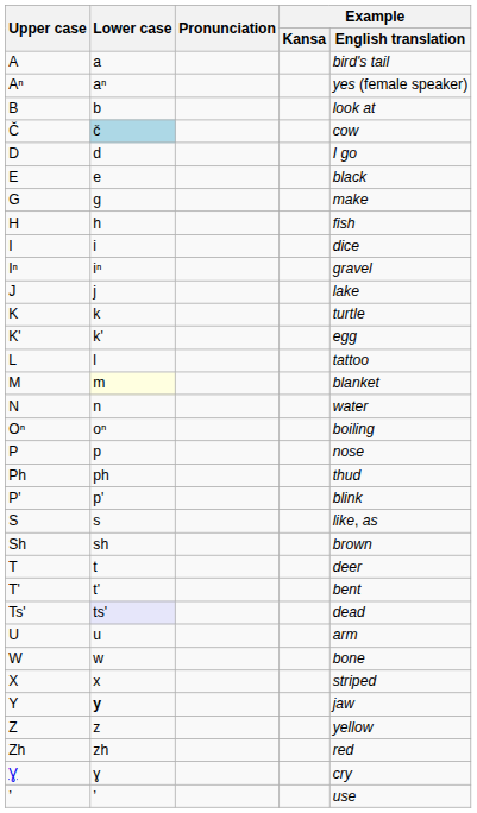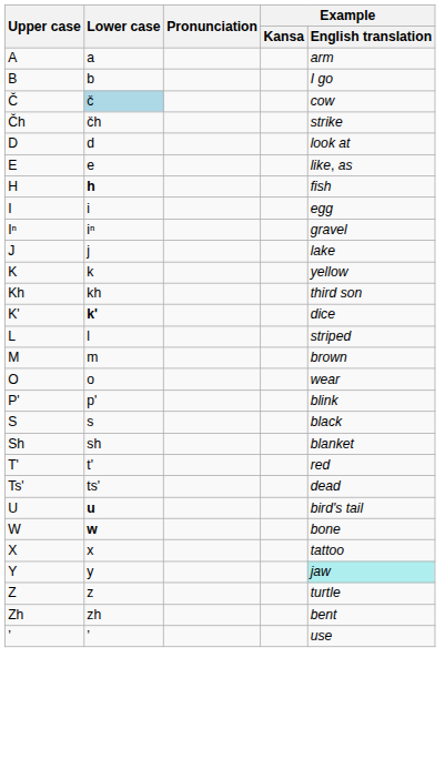 <table class="wikitable">
 <tr>
 <th rowspan=2>Upper case</th>
 <th rowspan=2>Lower case</th>
 <th rowspan=2>Pronunciation</th>
 <th colspan=2>Example</th>
 </tr>
 <tr>
 <th>Kansa</th>
 <th>English translation</th>
 </tr>
 <tr>
 <td>A</td>
 <td>a</td>
 <td></td>
 <td></td>
-<td><em>bird's tail</em></td>
-</tr>
-<tr>
-<td>Aⁿ</td>
-<td>aⁿ</td>
-<td></td>
-<td></td>
-<td><em>yes</em> (female speaker)</td>
+<td><em>arm</em></td>
 </tr>
 <tr>
 <td>B</td>
 <td>b</td>
 <td></td>
 <td></td>
-<td><em>look at</em></td>
+<td><em>I go</em></td>
 </tr>
 <tr>
 <td>Č</td>
 <td style="background: lightblue;">č</td>
 <td></td>
 <td></td>
 <td><em>cow</em></td>
 </tr>
 <tr>
+<td>Čh</td>
+<td>čh</td>
+<td></td>
+<td></td>
+<td><em>strike</em></td>
+</tr>
+<tr>
 <td>D</td>
 <td>d</td>
 <td></td>
 <td></td>
-<td><em>I go</em></td>
+<td><em>look at</em></td>
 </tr>
 <tr>
 <td>E</td>
 <td>e</td>
 <td></td>
 <td></td>
-<td><em>black</em></td>
-</tr>
-<tr>
-<td>G</td>
-<td>g</td>
-<td></td>
-<td></td>
-<td><em>make</em></td>
+<td><em>like</em>, <em>as</em></td>
 </tr>
 <tr>
 <td>H</td>
-<td>h</td>
+<td><strong>h</strong></td>
 <td></td>
 <td></td>
 <td><em>fish</em></td>
 </tr>
 <tr>
 <td>I</td>
 <td>i</td>
 <td></td>
 <td></td>
-<td><em>dice</em></td>
+<td><em>egg</em></td>
 </tr>
 <tr>
 <td>Iⁿ</td>
 <td>iⁿ</td>
 <td></td>
 <td></td>
 <td><em>gravel</em></td>
 </tr>
 <tr>
 <td>J</td>
 <td>j</td>
 <td></td>
 <td></td>
 <td><em>lake</em></td>
 </tr>
 <tr>
 <td>K</td>
 <td>k</td>
 <td></td>
 <td></td>
-<td><em>turtle</em></td>
+<td><em>yellow</em></td>
+</tr>
+<tr>
+<td>Kh</td>
+<td>kh</td>
+<td></td>
+<td></td>
+<td><em>third son</em></td>
 </tr>
 <tr>
 <td>K'</td>
-<td>k'</td>
+<td><strong>k'</strong></td>
 <td></td>
 <td></td>
-<td><em>egg</em></td>
+<td><em>dice</em></td>
 </tr>
 <tr>
 <td>L</td>
 <td>l</td>
 <td></td>
 <td></td>
-<td><em>tattoo</em></td>
+<td><em>striped</em></td>
 </tr>
 <tr>
 <td>M</td>
-<td style="background: lightyellow;">m</td>
+<td>m</td>
 <td></td>
 <td></td>
-<td><em>blanket</em></td>
+<td><em>brown</em></td>
 </tr>
 <tr>
-<td>N</td>
-<td>n</td>
+<td>O</td>
+<td>o</td>
 <td></td>
 <td></td>
-<td><em>water</em></td>
-</tr>
-<tr>
-<td>Oⁿ</td>
-<td>oⁿ</td>
-<td></td>
-<td></td>
-<td><em>boiling</em></td>
-</tr>
-<tr>
-<td>P</td>
-<td>p</td>
-<td></td>
-<td></td>
-<td><em>nose</em></td>
-</tr>
-<tr>
-<td>Ph</td>
-<td>ph</td>
-<td></td>
-<td></td>
-<td><em>thud</em></td>
+<td><em>wear</em></td>
 </tr>
 <tr>
 <td>P'</td>
 <td>p'</td>
 <td></td>
 <td></td>
 <td><em>blink</em></td>
 </tr>
 <tr>
 <td>S</td>
 <td>s</td>
 <td></td>
 <td></td>
-<td><em>like</em>, <em>as</em></td>
+<td><em>black</em></td>
 </tr>
 <tr>
 <td>Sh</td>
 <td>sh</td>
 <td></td>
 <td></td>
-<td><em>brown</em></td>
-</tr>
-<tr>
-<td>T</td>
-<td>t</td>
-<td></td>
-<td></td>
-<td><em>deer</em></td>
+<td><em>blanket</em></td>
 </tr>
 <tr>
 <td>T'</td>
 <td>t'</td>
 <td></td>
 <td></td>
-<td><em>bent</em></td>
+<td><em>red</em></td>
 </tr>
 <tr>
 <td>Ts'</td>
-<td style="background: lavender;">ts'</td>
+<td>ts'</td>
 <td></td>
 <td></td>
 <td><em>dead</em></td>
 </tr>
 <tr>
 <td>U</td>
-<td>u</td>
+<td><strong>u</strong></td>
 <td></td>
 <td></td>
-<td><em>arm</em></td>
+<td><em>bird's tail</em></td>
 </tr>
 <tr>
 <td>W</td>
-<td>w</td>
+<td><strong>w</strong></td>
 <td></td>
 <td></td>
 <td><em>bone</em></td>
 </tr>
 <tr>
 <td>X</td>
 <td>x</td>
 <td></td>
 <td></td>
-<td><em>striped</em></td>
+<td><em>tattoo</em></td>
 </tr>
 <tr>
 <td>Y</td>
-<td><strong>y</strong></td>
+<td>y</td>
 <td></td>
 <td></td>
-<td><em>jaw</em></td>
+<td style="background: paleturquoise;"><em>jaw</em></td>
 </tr>
 <tr>
 <td>Z</td>
 <td>z</td>
 <td></td>
 <td></td>
-<td><em>yellow</em></td>
+<td><em>turtle</em></td>
 </tr>
 <tr>
 <td>Zh</td>
 <td>zh</td>
 <td></td>
 <td></td>
-<td><em>red</em></td>
-</tr>
-<tr>
-<td><a href='#'>Ɣ</a></td>
-<td>ɣ</td>
-<td></td>
-<td></td>
-<td><em>cry</em></td>
+<td><em>bent</em></td>
 </tr>
 <tr>
 <td>’</td>
 <td>’</td>
 <td></td>
 <td></td>
 <td><em>use</em></td>
 </tr>
 </table>
